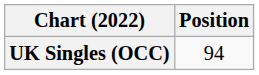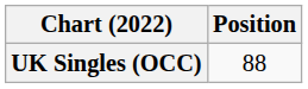 <table class="wikitable plainrowheaders" style="text-align:center">
 <tr>
 <th scope="col">Chart (2022)</th>
 <th scope="col">Position</th>
 </tr>
 <tr>
 <th scope="row">UK Singles (OCC)</th>
-<td>94</td>
+<td>88</td>
 </tr>
 </table>
